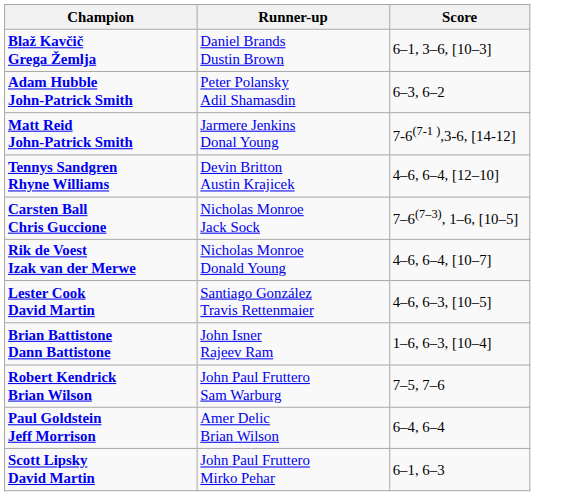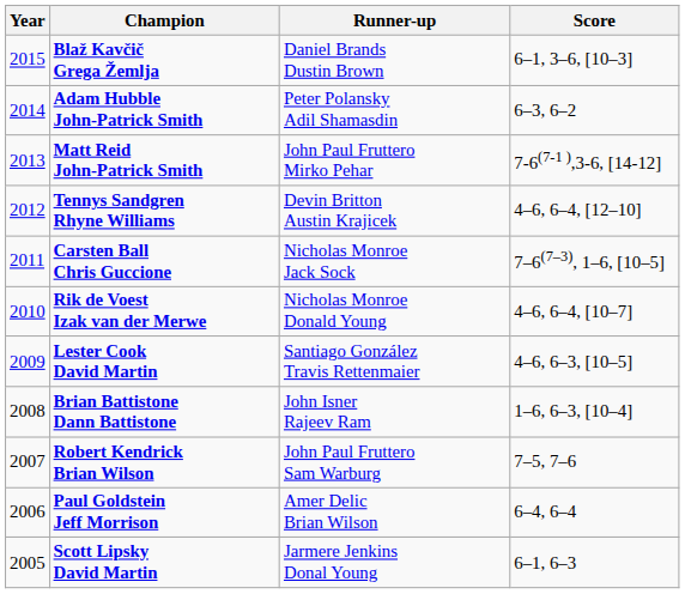 <table class="wikitable" style="font-size:90%">
 <tr>
+<th>Year</th>
 <th width="180">Champion</th>
 <th width="180">Runner-up</th>
 <th width="130">Score</th>
 </tr>
 <tr>
+<td><a href='#'>2015</a></td>
 <td> <strong><a href='#'>Blaž Kavčič</a></strong> <br>  <strong><a href='#'>Grega Žemlja</a></strong></td>
 <td> <a href='#'>Daniel Brands</a> <br>  <a href='#'>Dustin Brown</a></td>
 <td>6–1, 3–6, [10–3]</td>
 </tr>
 <tr>
+<td><a href='#'>2014</a></td>
 <td> <strong><a href='#'>Adam Hubble</a></strong><br> <strong><a href='#'>John-Patrick Smith</a></strong></td>
 <td> <a href='#'>Peter Polansky</a><br> <a href='#'>Adil Shamasdin</a></td>
 <td>6–3, 6–2</td>
 </tr>
 <tr>
+<td><a href='#'>2013</a></td>
 <td> <strong><a href='#'>Matt Reid</a></strong> <br>  <strong><a href='#'>John-Patrick Smith</a></strong></td>
-<td> <a href='#'>Jarmere Jenkins</a> <br>  <a href='#'>Donal Young</a></td>
+<td> <a href='#'>John Paul Fruttero</a> <br>  <a href='#'>Mirko Pehar</a></td>
 <td>7-6<sup>(7-1 )</sup>,3-6, [14-12]</td>
 </tr>
 <tr>
+<td><a href='#'>2012</a></td>
 <td> <strong><a href='#'>Tennys Sandgren</a></strong> <br>  <strong><a href='#'>Rhyne Williams</a></strong></td>
 <td> <a href='#'>Devin Britton</a> <br>  <a href='#'>Austin Krajicek</a></td>
 <td>4–6, 6–4, [12–10]</td>
 </tr>
 <tr>
+<td><a href='#'>2011</a></td>
 <td> <strong><a href='#'>Carsten Ball</a></strong> <br>  <strong><a href='#'>Chris Guccione</a></strong></td>
 <td> <a href='#'>Nicholas Monroe</a> <br>  <a href='#'>Jack Sock</a></td>
 <td>7–6<sup>(7–3)</sup>, 1–6, [10–5]</td>
 </tr>
 <tr>
+<td><a href='#'>2010</a></td>
 <td> <strong><a href='#'>Rik de Voest</a></strong> <br>  <strong><a href='#'>Izak van der Merwe</a></strong></td>
 <td> <a href='#'>Nicholas Monroe</a> <br>  <a href='#'>Donald Young</a></td>
 <td>4–6, 6–4, [10–7]</td>
 </tr>
 <tr>
+<td><a href='#'>2009</a></td>
 <td> <strong><a href='#'>Lester Cook</a></strong> <br>  <strong><a href='#'>David Martin</a></strong></td>
 <td> <a href='#'>Santiago González</a> <br>  <a href='#'>Travis Rettenmaier</a></td>
 <td>4–6, 6–3, [10–5]</td>
 </tr>
 <tr>
+<td>2008</td>
 <td> <strong><a href='#'>Brian Battistone</a></strong> <br>  <strong><a href='#'>Dann Battistone</a></strong></td>
 <td> <a href='#'>John Isner</a> <br>  <a href='#'>Rajeev Ram</a></td>
 <td>1–6, 6–3, [10–4]</td>
 </tr>
 <tr>
+<td>2007</td>
 <td> <strong><a href='#'>Robert Kendrick</a></strong> <br>  <strong><a href='#'>Brian Wilson</a></strong></td>
 <td> <a href='#'>John Paul Fruttero</a> <br>  <a href='#'>Sam Warburg</a></td>
 <td>7–5, 7–6</td>
 </tr>
 <tr>
+<td>2006</td>
 <td> <strong><a href='#'>Paul Goldstein</a></strong> <br>  <strong><a href='#'>Jeff Morrison</a></strong></td>
 <td> <a href='#'>Amer Delic</a> <br>  <a href='#'>Brian Wilson</a></td>
 <td>6–4, 6–4</td>
 </tr>
 <tr>
+<td>2005</td>
 <td> <strong><a href='#'>Scott Lipsky</a></strong> <br>  <strong><a href='#'>David Martin</a></strong></td>
-<td> <a href='#'>John Paul Fruttero</a> <br>  <a href='#'>Mirko Pehar</a></td>
+<td> <a href='#'>Jarmere Jenkins</a> <br>  <a href='#'>Donal Young</a></td>
 <td>6–1, 6–3</td>
 </tr>
 </table>
